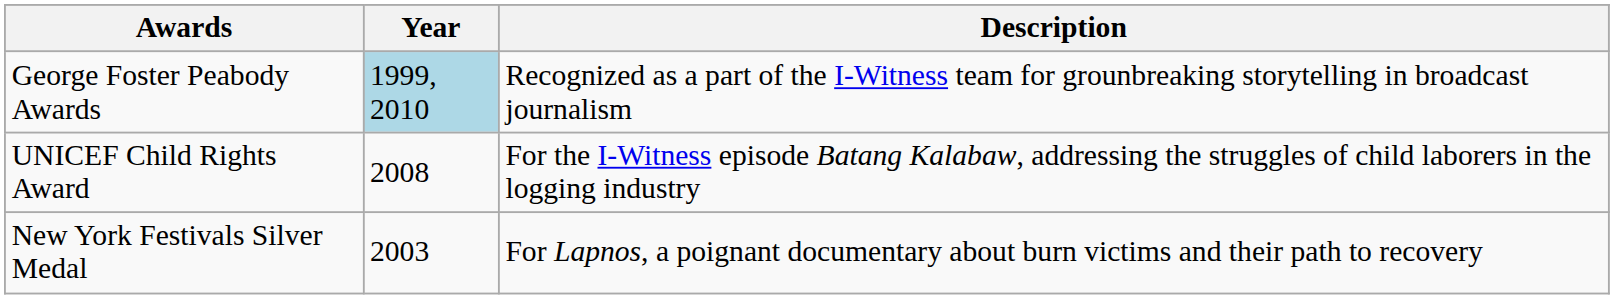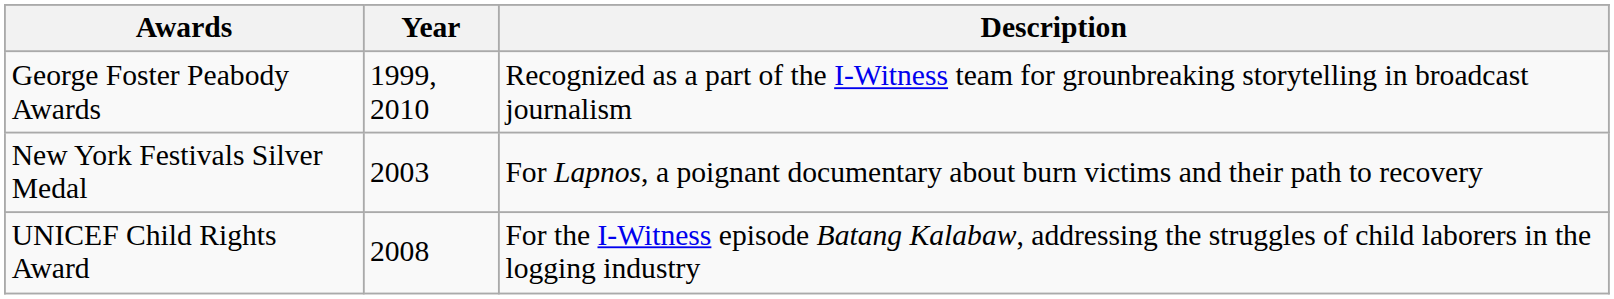 <table class="wikitable">
 <tr>
 <th>Awards</th>
 <th>Year</th>
 <th>Description</th>
 </tr>
 <tr>
 <td>George Foster Peabody Awards</td>
-<td style="background: lightblue;">1999, 2010</td>
+<td>1999, 2010</td>
 <td>Recognized as a part of the <a href='#'>I-Witness</a> team for grounbreaking storytelling in broadcast journalism</td>
+</tr>
+<tr>
+<td>New York Festivals Silver Medal</td>
+<td>2003</td>
+<td>For <em>Lapnos</em>, a poignant documentary about burn victims and their path to recovery</td>
 </tr>
 <tr>
 <td>UNICEF Child Rights Award</td>
 <td>2008</td>
 <td>For the <a href='#'>I-Witness</a> episode <em>Batang Kalabaw</em>, addressing the struggles of child laborers in the logging industry</td>
 </tr>
-<tr>
-<td>New York Festivals Silver Medal</td>
-<td>2003</td>
-<td>For <em>Lapnos</em>, a poignant documentary about burn victims and their path to recovery</td>
-</tr>
 </table>
